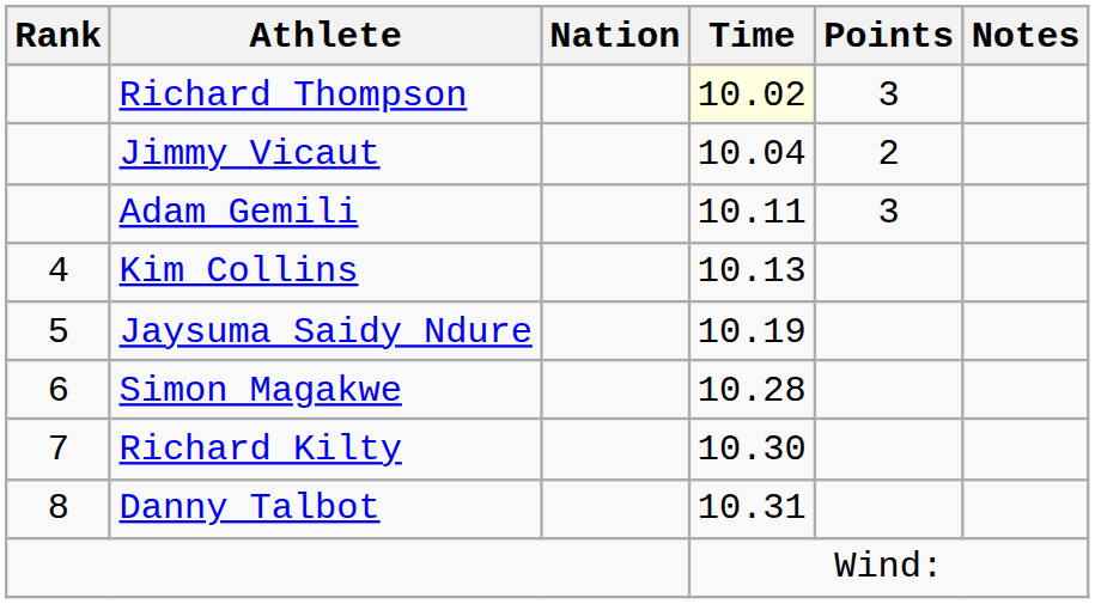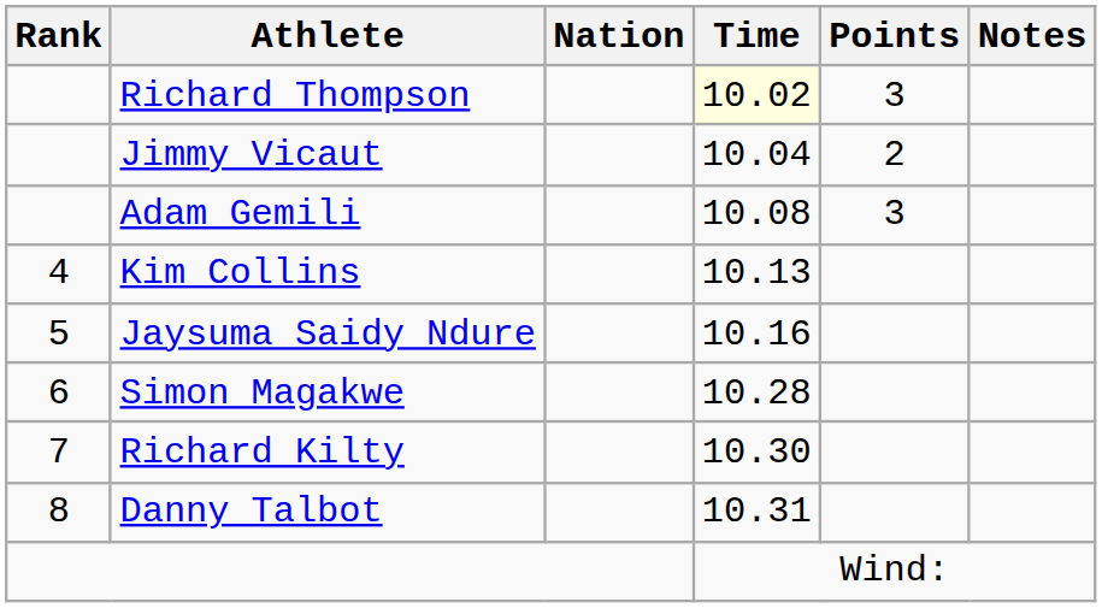 <table class="wikitable sortable" style="text-align:center;">
 <tr>
 <th scope="col" style="width: 10px;">Rank</th>
 <th scope="col">Athlete</th>
 <th scope="col">Nation</th>
 <th scope="col">Time</th>
 <th scope="col">Points</th>
 <th scope="col">Notes</th>
 </tr>
 <tr>
 <td></td>
 <td align=left><a href='#'>Richard Thompson</a></td>
 <td align=left></td>
 <td style="background: lightyellow;">10.02</td>
 <td>3</td>
 <td></td>
 </tr>
 <tr>
 <td></td>
 <td align=left><a href='#'>Jimmy Vicaut</a></td>
 <td align=left></td>
 <td>10.04</td>
 <td>2</td>
 <td></td>
 </tr>
 <tr>
 <td></td>
 <td align=left><a href='#'>Adam Gemili</a></td>
 <td align=left></td>
-<td>10.11</td>
+<td>10.08</td>
 <td>3</td>
 <td></td>
 </tr>
 <tr>
 <td>4</td>
 <td align=left><a href='#'>Kim Collins</a></td>
 <td align=left></td>
 <td>10.13</td>
 <td></td>
 <td></td>
 </tr>
 <tr>
 <td>5</td>
 <td align=left><a href='#'>Jaysuma Saidy Ndure</a></td>
 <td align=left></td>
-<td>10.19</td>
+<td>10.16</td>
 <td></td>
 <td></td>
 </tr>
 <tr>
 <td>6</td>
 <td align=left><a href='#'>Simon Magakwe</a></td>
 <td align=left></td>
 <td>10.28</td>
 <td></td>
 <td></td>
 </tr>
 <tr>
 <td>7</td>
 <td align=left><a href='#'>Richard Kilty</a></td>
 <td align=left></td>
 <td>10.30</td>
 <td></td>
 <td></td>
 </tr>
 <tr>
 <td>8</td>
 <td align=left><a href='#'>Danny Talbot</a></td>
 <td align=left></td>
 <td>10.31</td>
 <td></td>
 <td></td>
 </tr>
 <tr class="sortbottom">
 <td colspan="3"></td>
 <td colspan="3">Wind: </td>
 </tr>
 </table>
